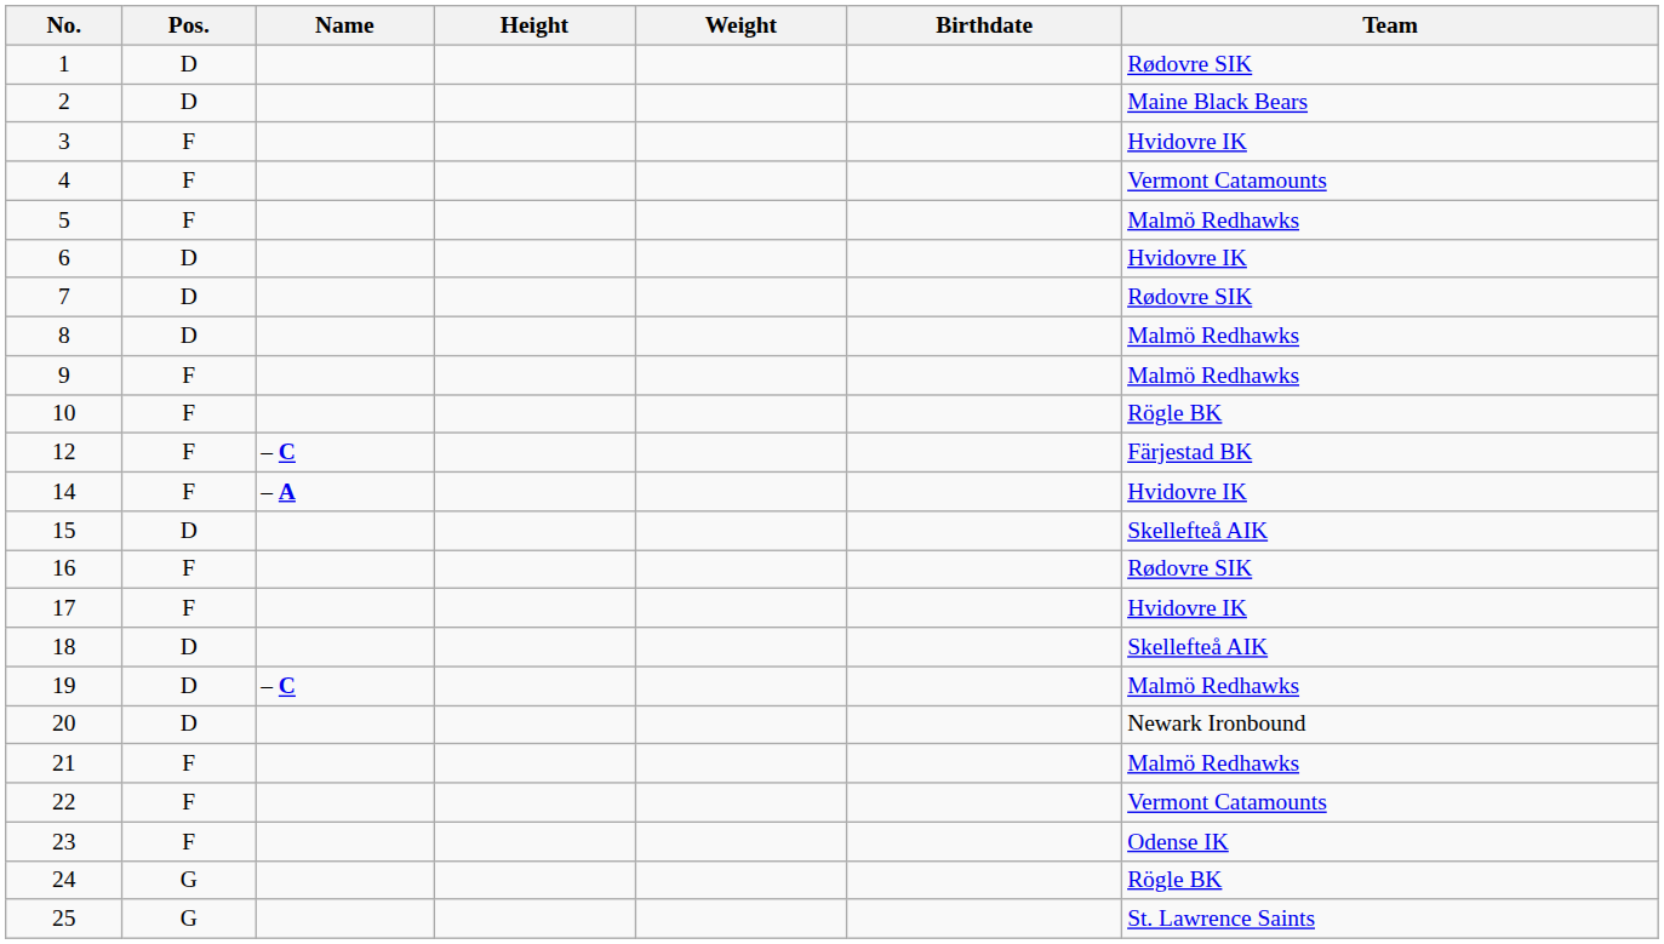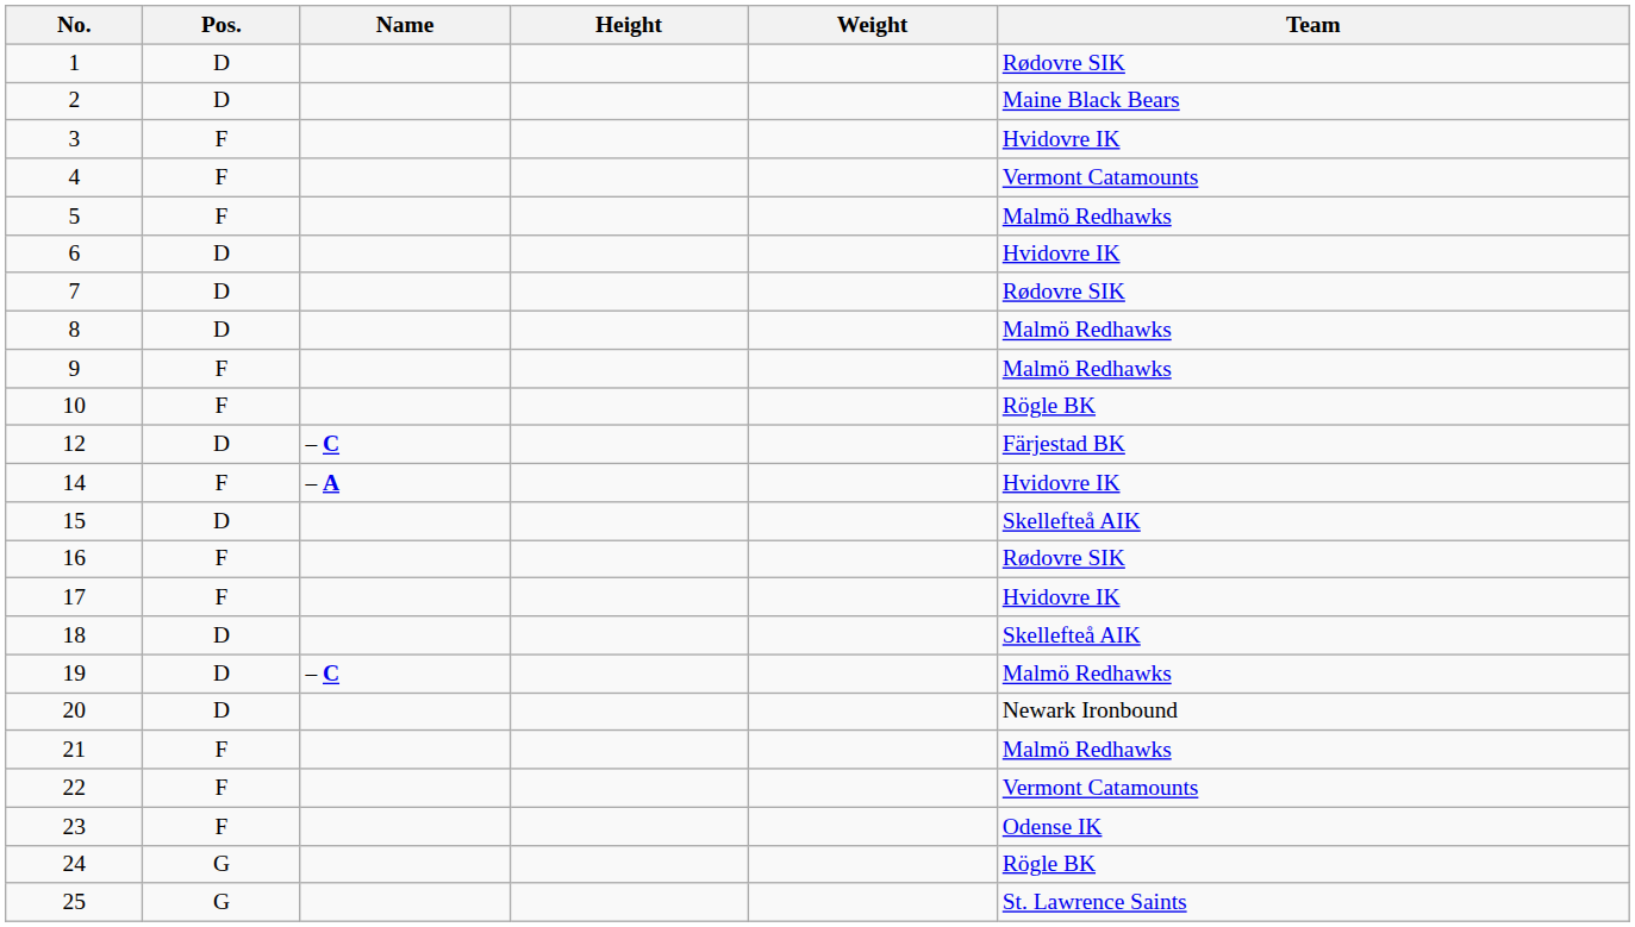 <table class="wikitable sortable" width="80%" style="font-size: 90%; text-align: center;">
 <tr>
 <th>No.</th>
 <th>Pos.</th>
 <th>Name</th>
 <th>Height</th>
 <th>Weight</th>
-<th>Birthdate</th>
 <th>Team</th>
 </tr>
 <tr>
 <td>1</td>
 <td>D</td>
 <td align="left"></td>
-<td></td>
 <td></td>
 <td></td>
 <td align="left"> <a href='#'>Rødovre SIK</a></td>
 </tr>
 <tr>
 <td>2</td>
 <td>D</td>
 <td align="left"></td>
 <td></td>
 <td></td>
-<td></td>
 <td align="left"> <a href='#'>Maine Black Bears</a></td>
 </tr>
 <tr>
 <td>3</td>
 <td>F</td>
 <td align="left"></td>
-<td></td>
 <td></td>
 <td></td>
 <td align="left"> <a href='#'>Hvidovre IK</a></td>
 </tr>
 <tr>
 <td>4</td>
 <td>F</td>
 <td align="left"></td>
 <td></td>
 <td></td>
-<td></td>
 <td align="left"> <a href='#'>Vermont Catamounts</a></td>
 </tr>
 <tr>
 <td>5</td>
 <td>F</td>
 <td align="left"></td>
-<td></td>
 <td></td>
 <td></td>
 <td align="left"> <a href='#'>Malmö Redhawks</a></td>
 </tr>
 <tr>
 <td>6</td>
 <td>D</td>
 <td align="left"></td>
 <td></td>
 <td></td>
-<td></td>
 <td align="left"> <a href='#'>Hvidovre IK</a></td>
 </tr>
 <tr>
 <td>7</td>
 <td>D</td>
 <td align="left"></td>
-<td></td>
 <td></td>
 <td></td>
 <td align="left"> <a href='#'>Rødovre SIK</a></td>
 </tr>
 <tr>
 <td>8</td>
 <td>D</td>
 <td align="left"></td>
 <td></td>
 <td></td>
-<td></td>
 <td align="left"> <a href='#'>Malmö Redhawks</a></td>
 </tr>
 <tr>
 <td>9</td>
 <td>F</td>
 <td align="left"></td>
-<td></td>
 <td></td>
 <td></td>
 <td align="left"> <a href='#'>Malmö Redhawks</a></td>
 </tr>
 <tr>
 <td>10</td>
 <td>F</td>
 <td align="left"></td>
 <td></td>
 <td></td>
-<td></td>
 <td align="left"> <a href='#'>Rögle BK</a></td>
 </tr>
 <tr>
 <td>12</td>
-<td>F</td>
+<td>D</td>
 <td align="left">  – <a href='#'><strong>C</strong></a></td>
-<td></td>
 <td></td>
 <td></td>
 <td align="left"> <a href='#'>Färjestad BK</a></td>
 </tr>
 <tr>
 <td>14</td>
 <td>F</td>
 <td align="left">  – <a href='#'><strong>A</strong></a></td>
 <td></td>
 <td></td>
-<td></td>
 <td align="left"> <a href='#'>Hvidovre IK</a></td>
 </tr>
 <tr>
 <td>15</td>
 <td>D</td>
 <td align="left"></td>
-<td></td>
 <td></td>
 <td></td>
 <td align="left"> <a href='#'>Skellefteå AIK</a></td>
 </tr>
 <tr>
 <td>16</td>
 <td>F</td>
 <td align="left"></td>
 <td></td>
 <td></td>
-<td></td>
 <td align="left"> <a href='#'>Rødovre SIK</a></td>
 </tr>
 <tr>
 <td>17</td>
 <td>F</td>
 <td align="left"></td>
-<td></td>
 <td></td>
 <td></td>
 <td align="left"> <a href='#'>Hvidovre IK</a></td>
 </tr>
 <tr>
 <td>18</td>
 <td>D</td>
 <td align="left"></td>
 <td></td>
 <td></td>
-<td></td>
 <td align="left"> <a href='#'>Skellefteå AIK</a></td>
 </tr>
 <tr>
 <td>19</td>
 <td>D</td>
 <td align="left">  – <a href='#'><strong>C</strong></a></td>
-<td></td>
 <td></td>
 <td></td>
 <td align="left"> <a href='#'>Malmö Redhawks</a></td>
 </tr>
 <tr>
 <td>20</td>
 <td>D</td>
 <td align="left"></td>
 <td></td>
 <td></td>
-<td></td>
 <td align="left"> Newark Ironbound</td>
 </tr>
 <tr>
 <td>21</td>
 <td>F</td>
 <td align="left"></td>
-<td></td>
 <td></td>
 <td></td>
 <td align="left"> <a href='#'>Malmö Redhawks</a></td>
 </tr>
 <tr>
 <td>22</td>
 <td>F</td>
 <td align="left"></td>
 <td></td>
 <td></td>
-<td></td>
 <td align="left"> <a href='#'>Vermont Catamounts</a></td>
 </tr>
 <tr>
 <td>23</td>
 <td>F</td>
 <td align="left"></td>
-<td></td>
 <td></td>
 <td></td>
 <td align="left"> <a href='#'>Odense IK</a></td>
 </tr>
 <tr>
 <td>24</td>
 <td>G</td>
 <td align="left"></td>
 <td></td>
 <td></td>
-<td></td>
 <td align="left"> <a href='#'>Rögle BK</a></td>
 </tr>
 <tr>
 <td>25</td>
 <td>G</td>
 <td align="left"></td>
 <td></td>
 <td></td>
-<td></td>
 <td align="left"> <a href='#'>St. Lawrence Saints</a></td>
 </tr>
 </table>
